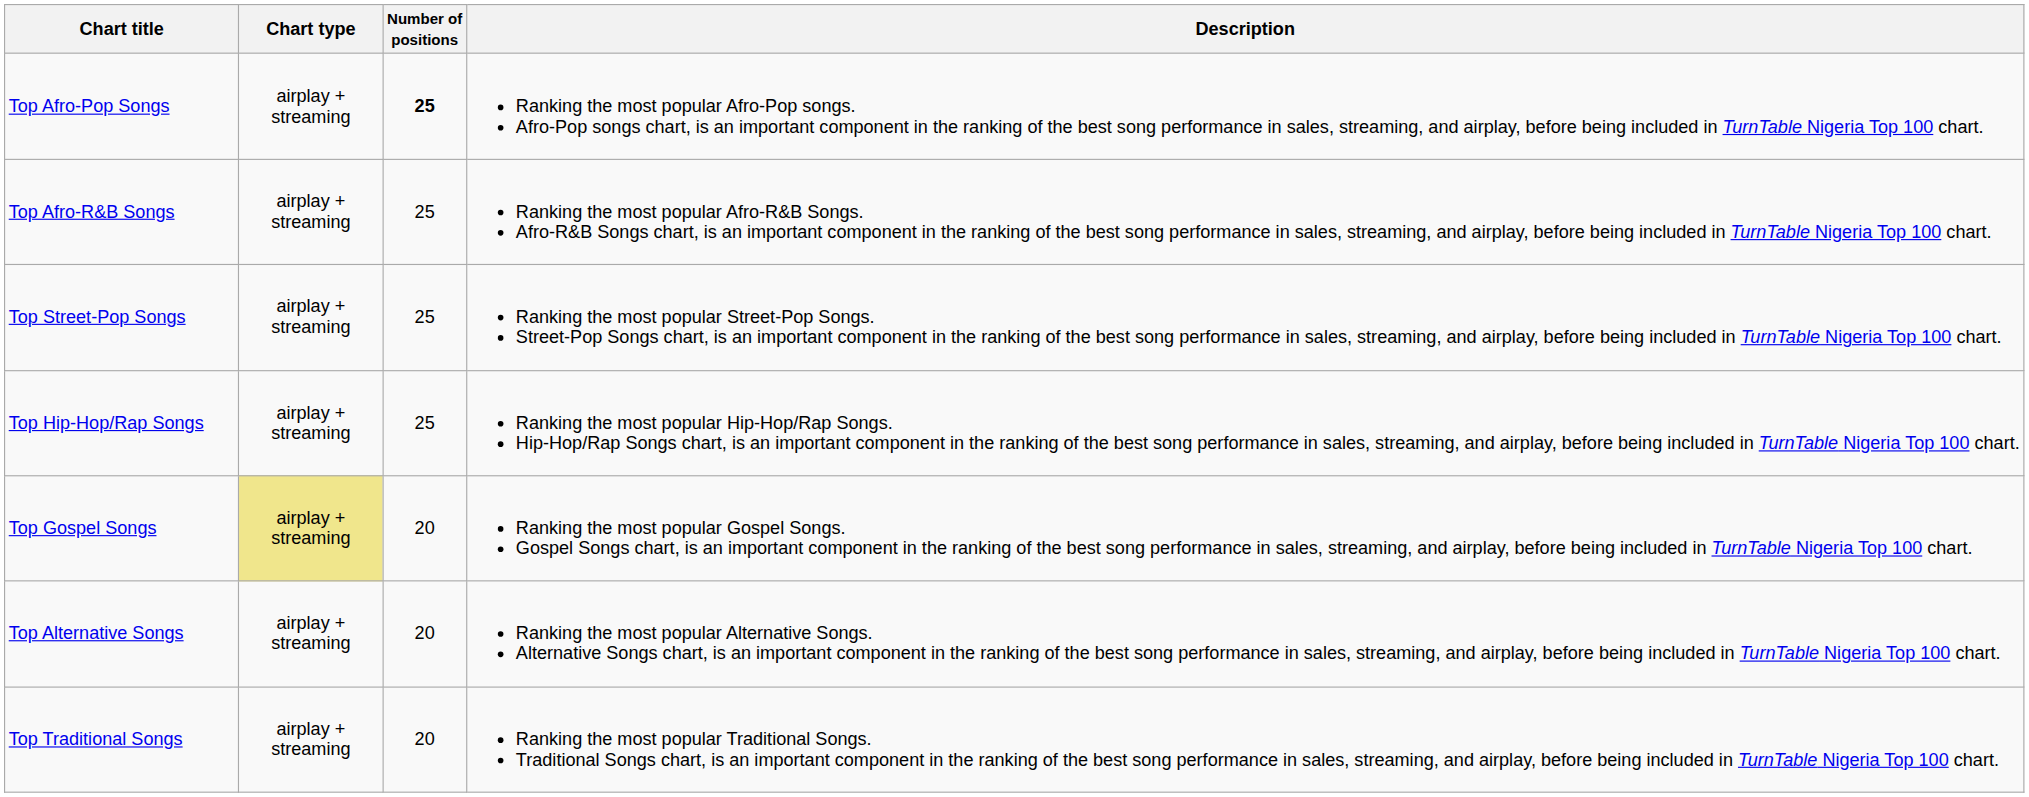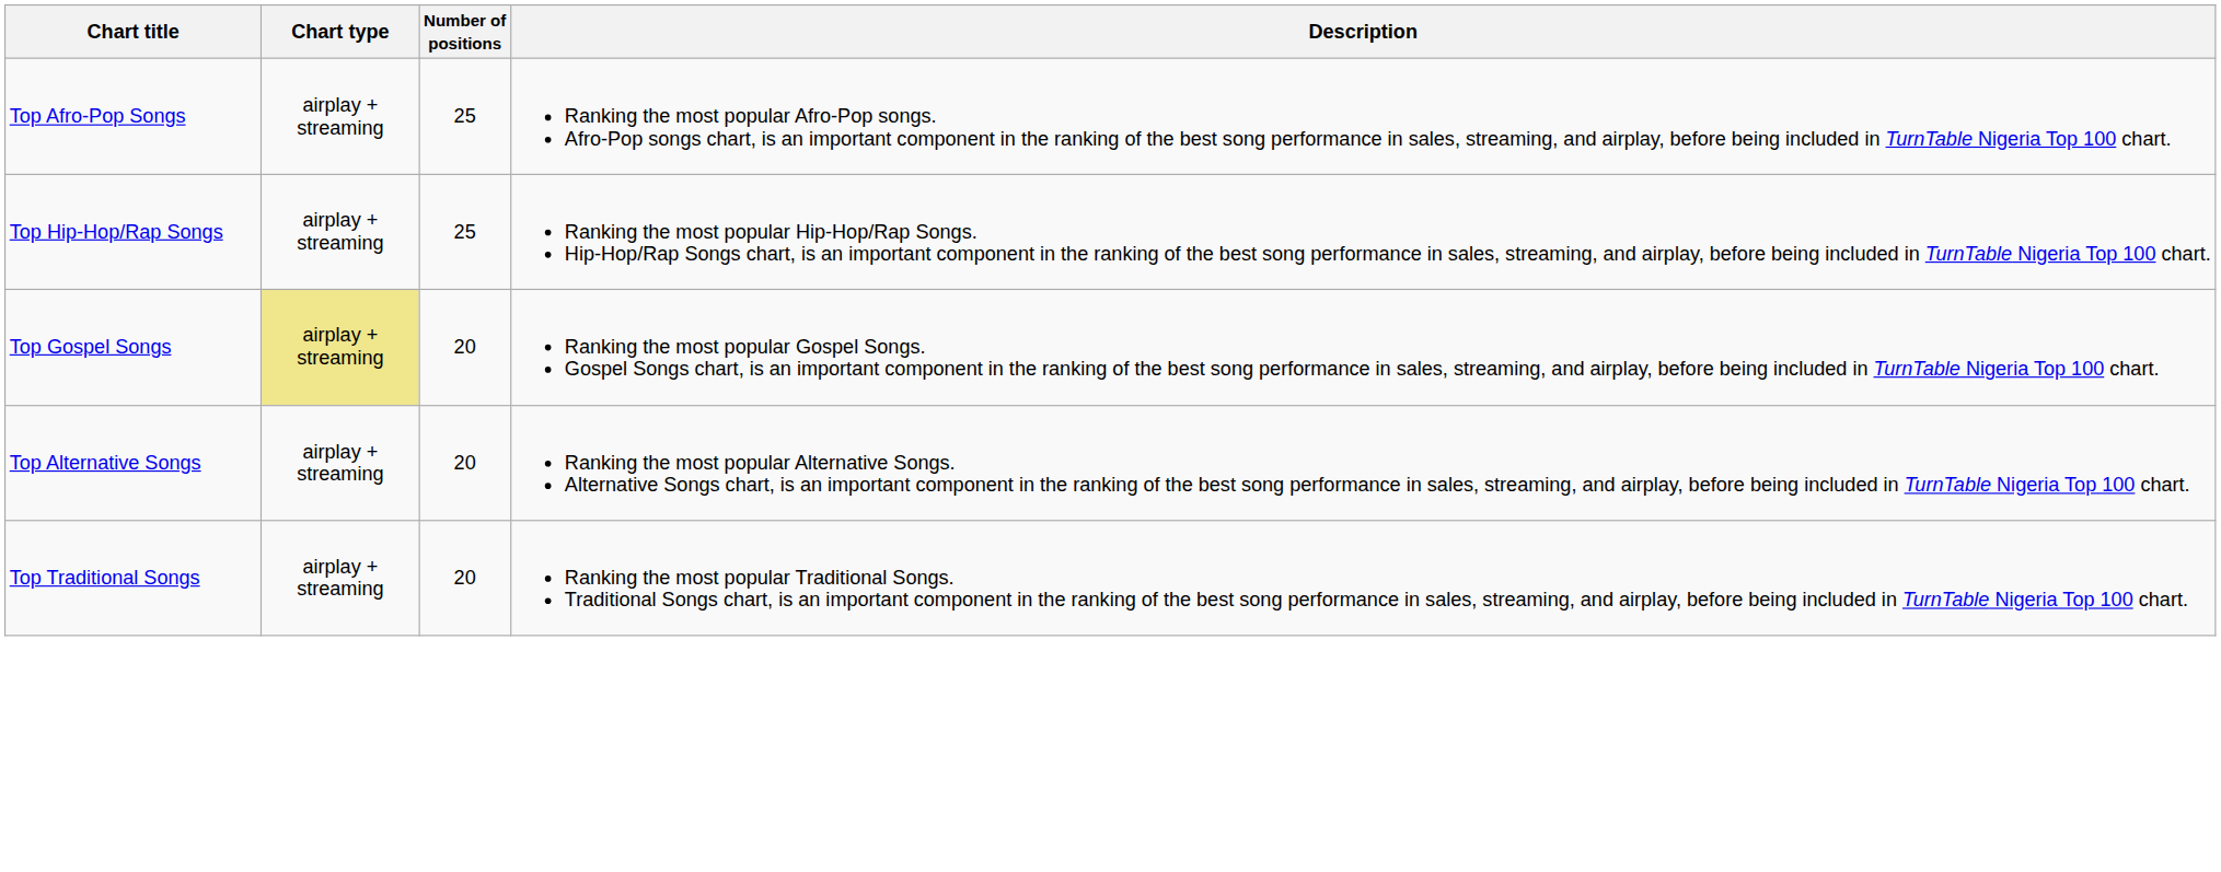 <table class="wikitable sortable">
 <tr>
 <th width=200>Chart title</th>
 <th width=120>Chart type</th>
 <th><small>Number of<br>positions</small></th>
 <th class="unsortable">Description</th>
 </tr>
 <tr>
 <td><a href='#'>Top Afro-Pop Songs</a></td>
 <td style="text-align:center;" rowspan="1">airplay +<br>streaming</td>
-<td align=center><strong>25</strong></td>
+<td align=center>25</td>
 <td><br><ul><li>Ranking the most popular Afro-Pop songs.</li><li>Afro-Pop songs chart, is an important component in the ranking of the best song performance in sales, streaming, and airplay, before being included in <a href='#'><em>TurnTable</em> Nigeria Top 100</a> chart.</li></ul></td>
-</tr>
-<tr>
-<td><a href='#'>Top Afro-R&B Songs</a></td>
-<td style="text-align:center;" rowspan="1">airplay +<br>streaming</td>
-<td align=center>25</td>
-<td><br><ul><li>Ranking the most popular Afro-R&B Songs.</li><li>Afro-R&B Songs chart, is an important component in the ranking of the best song performance in sales, streaming, and airplay, before being included in <a href='#'><em>TurnTable</em> Nigeria Top 100</a> chart.</li></ul></td>
-</tr>
-<tr>
-<td><a href='#'>Top Street-Pop Songs</a></td>
-<td style="text-align:center;" rowspan="1">airplay +<br>streaming</td>
-<td align=center>25</td>
-<td><br><ul><li>Ranking the most popular Street-Pop Songs.</li><li>Street-Pop Songs chart, is an important component in the ranking of the best song performance in sales, streaming, and airplay, before being included in <a href='#'><em>TurnTable</em> Nigeria Top 100</a> chart.</li></ul></td>
 </tr>
 <tr>
 <td><a href='#'>Top Hip-Hop/Rap Songs</a></td>
 <td style="text-align:center;" rowspan="1">airplay +<br>streaming</td>
 <td align=center>25</td>
 <td><br><ul><li>Ranking the most popular Hip-Hop/Rap Songs.</li><li>Hip-Hop/Rap Songs chart, is an important component in the ranking of the best song performance in sales, streaming, and airplay, before being included in <a href='#'><em>TurnTable</em> Nigeria Top 100</a> chart.</li></ul></td>
 </tr>
 <tr>
 <td><a href='#'>Top Gospel Songs</a></td>
 <td style="background: khaki; text-align:center;" rowspan="1">airplay +<br>streaming</td>
 <td align=center>20</td>
 <td><br><ul><li>Ranking the most popular Gospel Songs.</li><li>Gospel Songs chart, is an important component in the ranking of the best song performance in sales, streaming, and airplay, before being included in <a href='#'><em>TurnTable</em> Nigeria Top 100</a> chart.</li></ul></td>
 </tr>
 <tr>
 <td><a href='#'>Top Alternative Songs</a></td>
 <td style="text-align:center;" rowspan="1">airplay +<br>streaming</td>
 <td align=center>20</td>
 <td><br><ul><li>Ranking the most popular Alternative Songs.</li><li>Alternative Songs chart, is an important component in the ranking of the best song performance in sales, streaming, and airplay, before being included in <a href='#'><em>TurnTable</em> Nigeria Top 100</a> chart.</li></ul></td>
 </tr>
 <tr>
 <td><a href='#'>Top Traditional Songs</a></td>
 <td style="text-align:center;" rowspan="1">airplay +<br>streaming</td>
 <td align=center>20</td>
 <td><br><ul><li>Ranking the most popular Traditional Songs.</li><li>Traditional Songs chart, is an important component in the ranking of the best song performance in sales, streaming, and airplay, before being included in <a href='#'><em>TurnTable</em> Nigeria Top 100</a> chart.</li></ul></td>
 </tr>
 </table>
